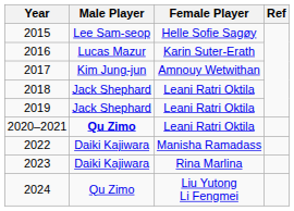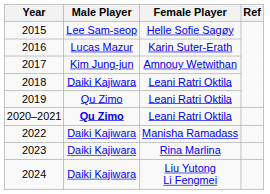 <table class="wikitable" style="text-align:center;">
 <tr>
 <th>Year</th>
 <th>Male Player</th>
 <th>Female Player</th>
 <th>Ref</th>
 </tr>
 <tr>
 <td>2015</td>
 <td> <a href='#'>Lee Sam-seop</a></td>
 <td> <a href='#'>Helle Sofie Sagøy</a></td>
 <td rowspan=5></td>
 </tr>
 <tr>
 <td>2016</td>
 <td> <a href='#'>Lucas Mazur</a></td>
 <td> <a href='#'>Karin Suter-Erath</a></td>
 </tr>
 <tr>
 <td>2017</td>
 <td> <a href='#'>Kim Jung-jun</a></td>
 <td> <a href='#'>Amnouy Wetwithan</a></td>
 </tr>
 <tr>
 <td>2018</td>
-<td> <a href='#'>Jack Shephard</a></td>
+<td> <a href='#'>Daiki Kajiwara</a></td>
 <td> <a href='#'>Leani Ratri Oktila</a></td>
 </tr>
 <tr>
 <td>2019</td>
-<td> <a href='#'>Jack Shephard</a></td>
+<td> <a href='#'>Qu Zimo</a></td>
 <td> <a href='#'>Leani Ratri Oktila</a></td>
 </tr>
 <tr>
 <td>2020–2021</td>
 <td><strong> <a href='#'>Qu Zimo</a></strong></td>
 <td> <a href='#'>Leani Ratri Oktila</a></td>
 <td></td>
 </tr>
 <tr>
 <td>2022</td>
 <td> <a href='#'>Daiki Kajiwara</a></td>
 <td> <a href='#'>Manisha Ramadass</a></td>
 <td></td>
 </tr>
 <tr>
 <td>2023</td>
 <td> <a href='#'>Daiki Kajiwara</a></td>
 <td> <a href='#'>Rina Marlina</a></td>
 <td></td>
 </tr>
 <tr>
 <td>2024</td>
-<td> <a href='#'>Qu Zimo</a></td>
+<td> <a href='#'>Daiki Kajiwara</a></td>
 <td> <a href='#'>Liu Yutong</a><br>  <a href='#'>Li Fengmei</a></td>
 <td></td>
 </tr>
 </table>
